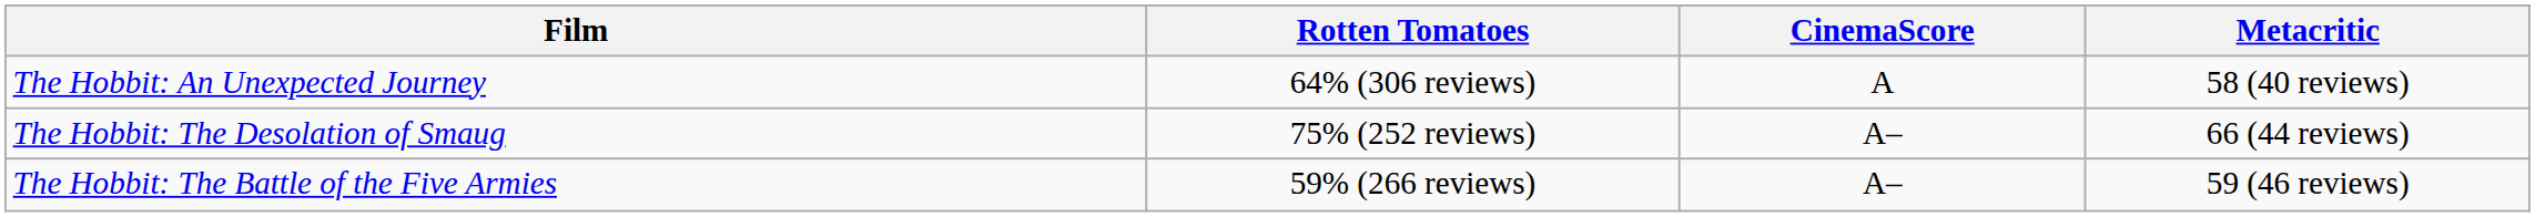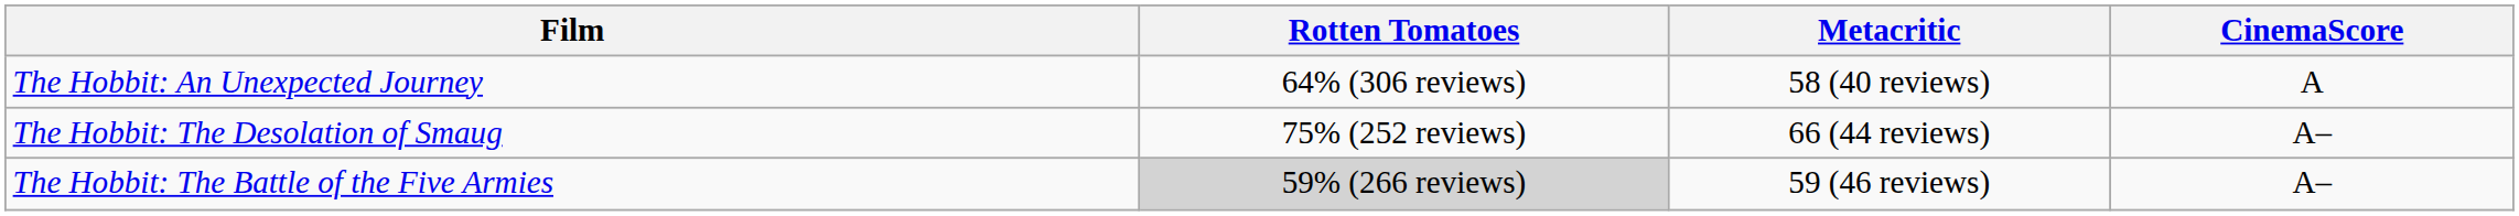 <table class="wikitable" style="width:99%;">
 <tr>
 <th>Film</th>
 <th><a href='#'>Rotten Tomatoes</a></th>
+<th><a href='#'>Metacritic</a></th>
 <th><a href='#'>CinemaScore</a></th>
-<th><a href='#'>Metacritic</a></th>
 </tr>
 <tr>
 <td><em><a href='#'>The Hobbit: An Unexpected Journey</a></em></td>
 <td style="text-align:center;">64% (306 reviews)</td>
+<td style="text-align:center;">58 (40 reviews)</td>
 <td style="text-align:center;">A</td>
-<td style="text-align:center;">58 (40 reviews)</td>
 </tr>
 <tr>
 <td><em><a href='#'>The Hobbit: The Desolation of Smaug</a></em></td>
 <td style="text-align:center;">75% (252 reviews)</td>
+<td style="text-align:center;">66 (44 reviews)</td>
 <td style="text-align:center;">A–</td>
-<td style="text-align:center;">66 (44 reviews)</td>
 </tr>
 <tr>
 <td><em><a href='#'>The Hobbit: The Battle of the Five Armies</a></em></td>
-<td style="text-align:center;">59% (266 reviews)</td>
+<td style="background: lightgrey; text-align:center;">59% (266 reviews)</td>
+<td style="text-align:center;">59 (46 reviews)</td>
 <td style="text-align:center;">A–</td>
-<td style="text-align:center;">59 (46 reviews)</td>
 </tr>
 </table>
